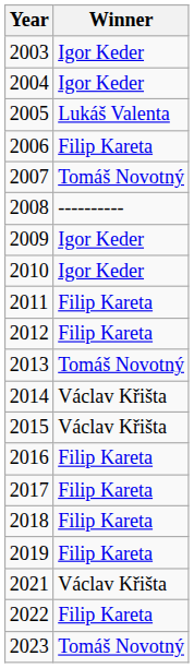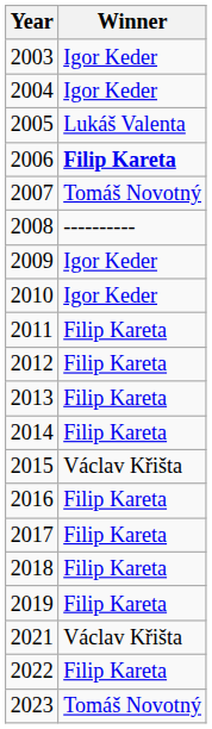 <table class="wikitable">
 <tr>
 <th>Year</th>
 <th>Winner</th>
 </tr>
 <tr>
 <td>2003</td>
 <td><a href='#'>Igor Keder</a></td>
 </tr>
 <tr>
 <td>2004</td>
 <td><a href='#'>Igor Keder</a></td>
 </tr>
 <tr>
 <td>2005</td>
 <td><a href='#'>Lukáš Valenta</a></td>
 </tr>
 <tr>
 <td>2006</td>
-<td><a href='#'>Filip Kareta</a></td>
+<td><strong><a href='#'>Filip Kareta</a></strong></td>
 </tr>
 <tr>
 <td>2007</td>
 <td><a href='#'>Tomáš Novotný</a></td>
 </tr>
 <tr>
 <td>2008</td>
 <td>----------</td>
 </tr>
 <tr>
 <td>2009</td>
 <td><a href='#'>Igor Keder</a></td>
 </tr>
 <tr>
 <td>2010</td>
 <td><a href='#'>Igor Keder</a></td>
 </tr>
 <tr>
 <td>2011</td>
 <td><a href='#'>Filip Kareta</a></td>
 </tr>
 <tr>
 <td>2012</td>
 <td><a href='#'>Filip Kareta</a></td>
 </tr>
 <tr>
 <td>2013</td>
-<td><a href='#'>Tomáš Novotný</a></td>
+<td><a href='#'>Filip Kareta</a></td>
 </tr>
 <tr>
 <td>2014</td>
-<td>Václav Křišta</td>
+<td><a href='#'>Filip Kareta</a></td>
 </tr>
 <tr>
 <td>2015</td>
 <td>Václav Křišta</td>
 </tr>
 <tr>
 <td>2016</td>
 <td><a href='#'>Filip Kareta</a></td>
 </tr>
 <tr>
 <td>2017</td>
 <td><a href='#'>Filip Kareta</a></td>
 </tr>
 <tr>
 <td>2018</td>
 <td><a href='#'>Filip Kareta</a></td>
 </tr>
 <tr>
 <td>2019</td>
 <td><a href='#'>Filip Kareta</a></td>
 </tr>
 <tr>
 <td>2021</td>
 <td>Václav Křišta</td>
 </tr>
 <tr>
 <td>2022</td>
 <td><a href='#'>Filip Kareta</a></td>
 </tr>
 <tr>
 <td>2023</td>
 <td><a href='#'>Tomáš Novotný</a></td>
 </tr>
 </table>
